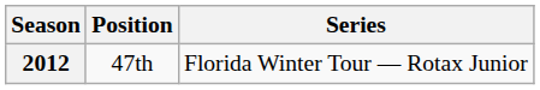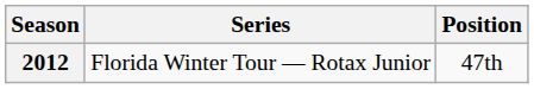 <table class="wikitable" style="font-size: 85%; text-align:center">
 <tr>
 <th>Season</th>
+<th>Series</th>
 <th>Position</th>
-<th>Series</th>
 </tr>
 <tr>
 <th>2012</th>
+<td align="left">Florida Winter Tour — Rotax Junior</td>
 <td>47th</td>
-<td align="left">Florida Winter Tour — Rotax Junior</td>
 </tr>
 </table>
